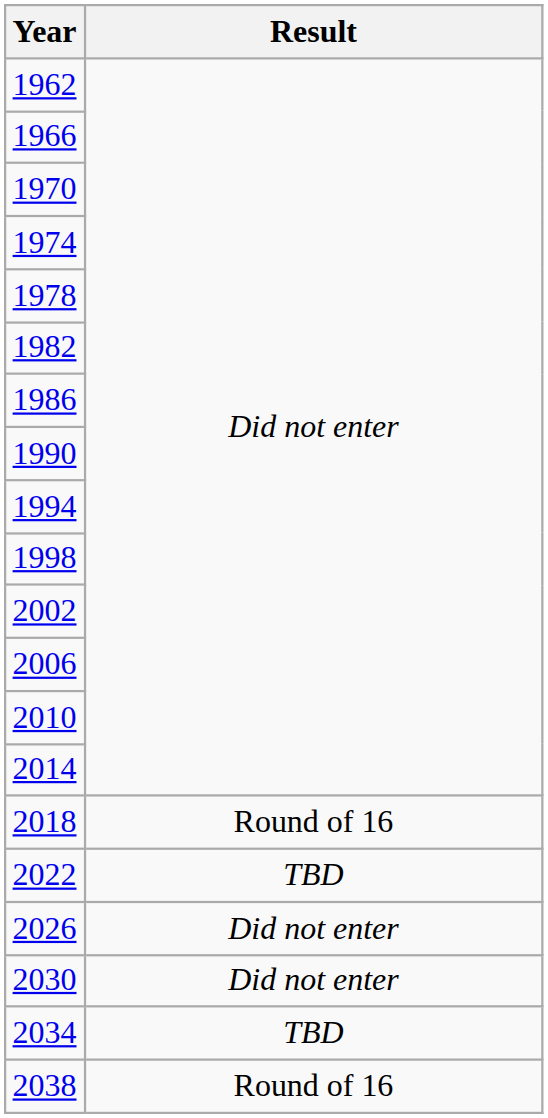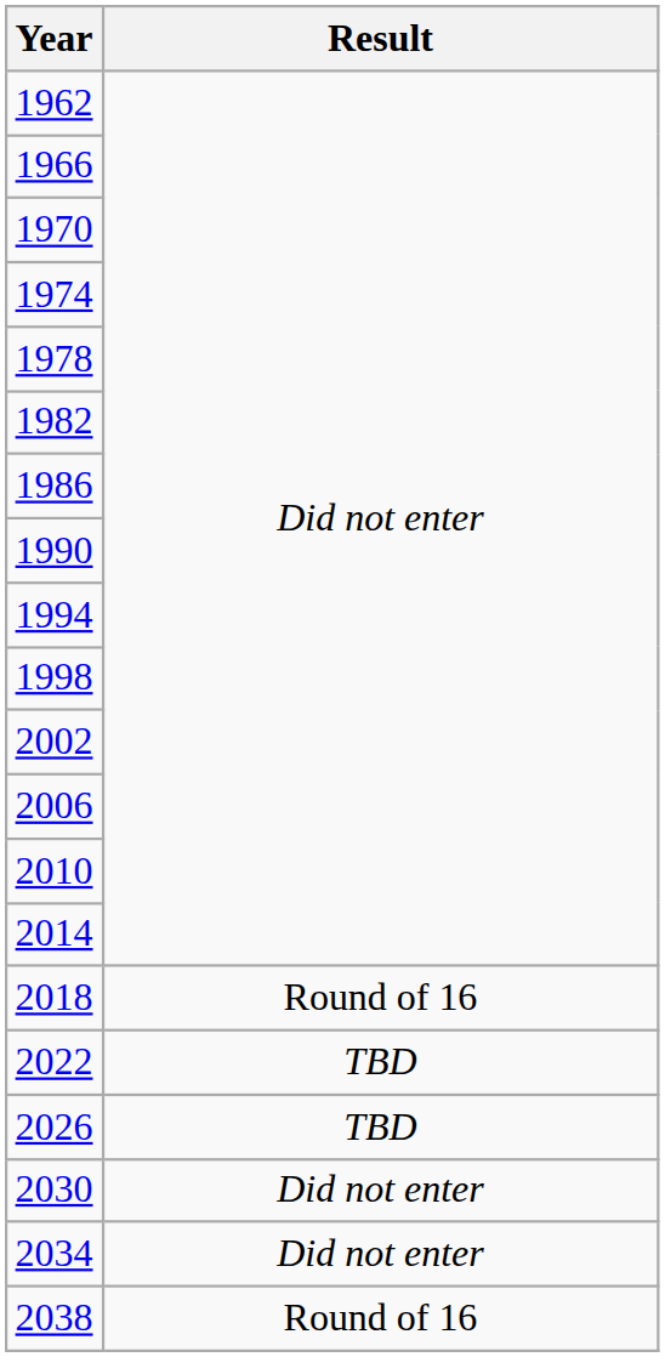 <table class="wikitable" style="text-align: center; font-size:90%">
 <tr>
 <th>Year</th>
 <th style="width:200px">Result</th>
 </tr>
 <tr>
 <td> <a href='#'>1962</a></td>
 <td rowspan="14"><em>Did not enter</em></td>
 </tr>
 <tr>
 <td> <a href='#'>1966</a></td>
 </tr>
 <tr>
 <td> <a href='#'>1970</a></td>
 </tr>
 <tr>
 <td> <a href='#'>1974</a></td>
 </tr>
 <tr>
 <td> <a href='#'>1978</a></td>
 </tr>
 <tr>
 <td> <a href='#'>1982</a></td>
 </tr>
 <tr>
 <td> <a href='#'>1986</a></td>
 </tr>
 <tr>
 <td> <a href='#'>1990</a></td>
 </tr>
 <tr>
 <td> <a href='#'>1994</a></td>
 </tr>
 <tr>
 <td> <a href='#'>1998</a></td>
 </tr>
 <tr>
 <td> <a href='#'>2002</a></td>
 </tr>
 <tr>
 <td> <a href='#'>2006</a></td>
 </tr>
 <tr>
 <td> <a href='#'>2010</a></td>
 </tr>
 <tr>
 <td> <a href='#'>2014</a></td>
 </tr>
 <tr>
 <td> <a href='#'>2018</a></td>
 <td>Round of 16</td>
 </tr>
 <tr>
 <td> <a href='#'>2022</a></td>
 <td><em>TBD</em></td>
 </tr>
 <tr>
 <td> <a href='#'>2026</a></td>
-<td><em>Did not enter</em></td>
+<td><em>TBD</em></td>
 </tr>
 <tr>
 <td> <a href='#'>2030</a></td>
 <td><em>Did not enter</em></td>
 </tr>
 <tr>
 <td> <a href='#'>2034</a></td>
-<td><em>TBD</em></td>
+<td><em>Did not enter</em></td>
 </tr>
 <tr>
 <td> <a href='#'>2038</a></td>
 <td>Round of 16</td>
 </tr>
 </table>
